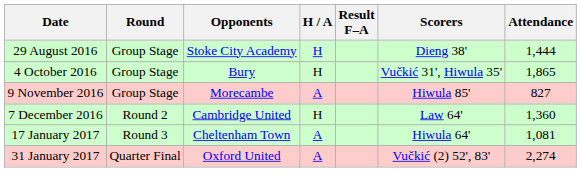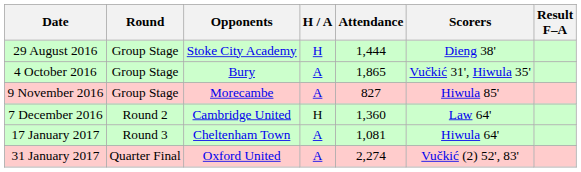 <table class="wikitable" style="text-align:center">
 <tr>
 <th>Date</th>
 <th>Round</th>
 <th>Opponents</th>
 <th>H / A</th>
+<th>Attendance</th>
+<th>Scorers</th>
 <th>Result<br>F–A</th>
-<th>Scorers</th>
-<th>Attendance</th>
 </tr>
 <tr bgcolor="#ccffcc">
 <td>29 August 2016</td>
 <td>Group Stage</td>
 <td><a href='#'>Stoke City Academy</a></td>
 <td><a href='#'>H</a></td>
+<td>1,444</td>
+<td><a href='#'>Dieng</a> 38'</td>
 <td></td>
-<td><a href='#'>Dieng</a> 38'</td>
-<td>1,444</td>
 </tr>
 <tr bgcolor="#ccffcc">
 <td>4 October 2016</td>
 <td>Group Stage</td>
 <td><a href='#'>Bury</a></td>
-<td>H</td>
+<td><a href='#'>A</a></td>
+<td>1,865</td>
+<td><a href='#'>Vučkić</a> 31', <a href='#'>Hiwula</a> 35'</td>
 <td></td>
-<td><a href='#'>Vučkić</a> 31', <a href='#'>Hiwula</a> 35'</td>
-<td>1,865</td>
 </tr>
 <tr bgcolor="#ffcccc">
 <td>9 November 2016</td>
 <td>Group Stage</td>
 <td><a href='#'>Morecambe</a></td>
 <td><a href='#'>A</a></td>
+<td>827</td>
+<td><a href='#'>Hiwula</a> 85'</td>
 <td></td>
-<td><a href='#'>Hiwula</a> 85'</td>
-<td>827</td>
 </tr>
 <tr bgcolor="#ccffcc">
 <td>7 December 2016</td>
 <td>Round 2</td>
 <td><a href='#'>Cambridge United</a></td>
 <td>H</td>
+<td>1,360</td>
+<td><a href='#'>Law</a> 64'</td>
 <td></td>
-<td><a href='#'>Law</a> 64'</td>
-<td>1,360</td>
 </tr>
 <tr bgcolor="#ccffcc">
 <td>17 January 2017</td>
 <td>Round 3</td>
 <td><a href='#'>Cheltenham Town</a></td>
 <td><a href='#'>A</a></td>
+<td>1,081</td>
+<td><a href='#'>Hiwula</a> 64'</td>
 <td></td>
-<td><a href='#'>Hiwula</a> 64'</td>
-<td>1,081</td>
 </tr>
 <tr bgcolor="#ffcccc">
 <td>31 January 2017</td>
 <td>Quarter Final</td>
 <td><a href='#'>Oxford United</a></td>
 <td><a href='#'>A</a></td>
+<td>2,274</td>
+<td><a href='#'>Vučkić</a> (2) 52', 83'</td>
 <td></td>
-<td><a href='#'>Vučkić</a> (2) 52', 83'</td>
-<td>2,274</td>
 </tr>
 </table>
